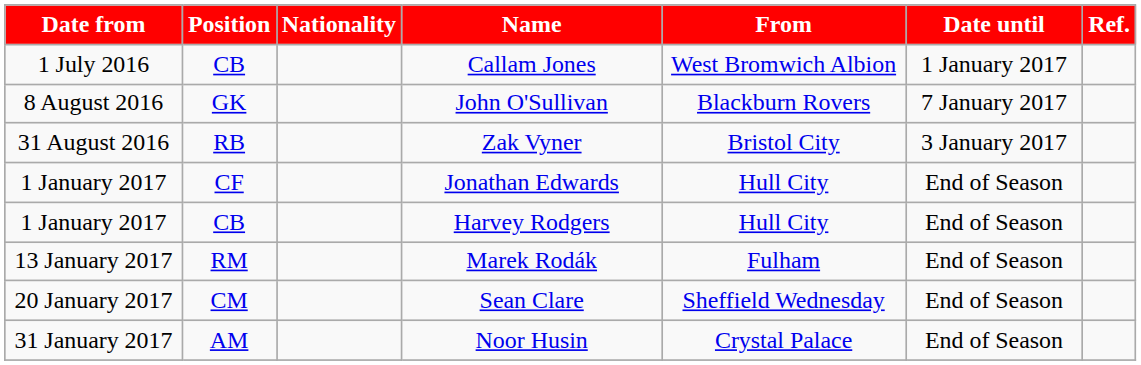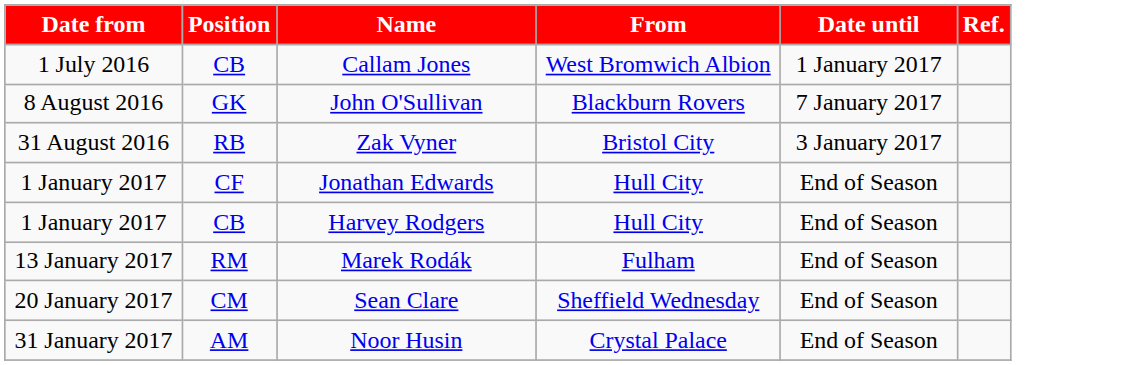 <table class="wikitable"  style="text-align:center; font-size:90%; ">
 <tr>
 <th style="background:#FF0000; color:white; width:100px;">Date from</th>
 <th style="background:#FF0000; color:white; width:50px;">Position</th>
-<th style="background:#FF0000; color:white; width:50px;">Nationality</th>
 <th style="background:#FF0000; color:white; width:150px;">Name</th>
 <th style="background:#FF0000; color:white; width:140px;">From</th>
 <th style="background:#FF0000; color:white; width:100px;">Date until</th>
 <th style="background:#FF0000; color:white; width:25px;">Ref.</th>
 </tr>
 <tr>
 <td>1 July 2016</td>
 <td><a href='#'>CB</a></td>
-<td></td>
 <td><a href='#'>Callam Jones</a></td>
 <td><a href='#'>West Bromwich Albion</a></td>
 <td>1 January 2017</td>
 <td></td>
 </tr>
 <tr>
 <td>8 August 2016</td>
 <td><a href='#'>GK</a></td>
-<td></td>
 <td><a href='#'>John O'Sullivan</a></td>
 <td><a href='#'>Blackburn Rovers</a></td>
 <td>7 January 2017</td>
 <td></td>
 </tr>
 <tr>
 <td>31 August 2016</td>
 <td><a href='#'>RB</a></td>
-<td></td>
 <td><a href='#'>Zak Vyner</a></td>
 <td><a href='#'>Bristol City</a></td>
 <td>3 January 2017</td>
 <td></td>
 </tr>
 <tr>
 <td>1 January 2017</td>
 <td><a href='#'>CF</a></td>
-<td></td>
 <td><a href='#'>Jonathan Edwards</a></td>
 <td><a href='#'>Hull City</a></td>
 <td>End of Season</td>
 <td></td>
 </tr>
 <tr>
 <td>1 January 2017</td>
 <td><a href='#'>CB</a></td>
-<td></td>
 <td><a href='#'>Harvey Rodgers</a></td>
 <td><a href='#'>Hull City</a></td>
 <td>End of Season</td>
 <td></td>
 </tr>
 <tr>
 <td>13 January 2017</td>
 <td><a href='#'>RM</a></td>
-<td></td>
 <td><a href='#'>Marek Rodák</a></td>
 <td><a href='#'>Fulham</a></td>
 <td>End of Season</td>
 <td></td>
 </tr>
 <tr>
 <td>20 January 2017</td>
 <td><a href='#'>CM</a></td>
-<td></td>
 <td><a href='#'>Sean Clare</a></td>
 <td><a href='#'>Sheffield Wednesday</a></td>
 <td>End of Season</td>
 <td></td>
 </tr>
 <tr>
 <td>31 January 2017</td>
 <td><a href='#'>AM</a></td>
-<td></td>
 <td><a href='#'>Noor Husin</a></td>
 <td><a href='#'>Crystal Palace</a></td>
 <td>End of Season</td>
 <td></td>
 </tr>
 </table>
